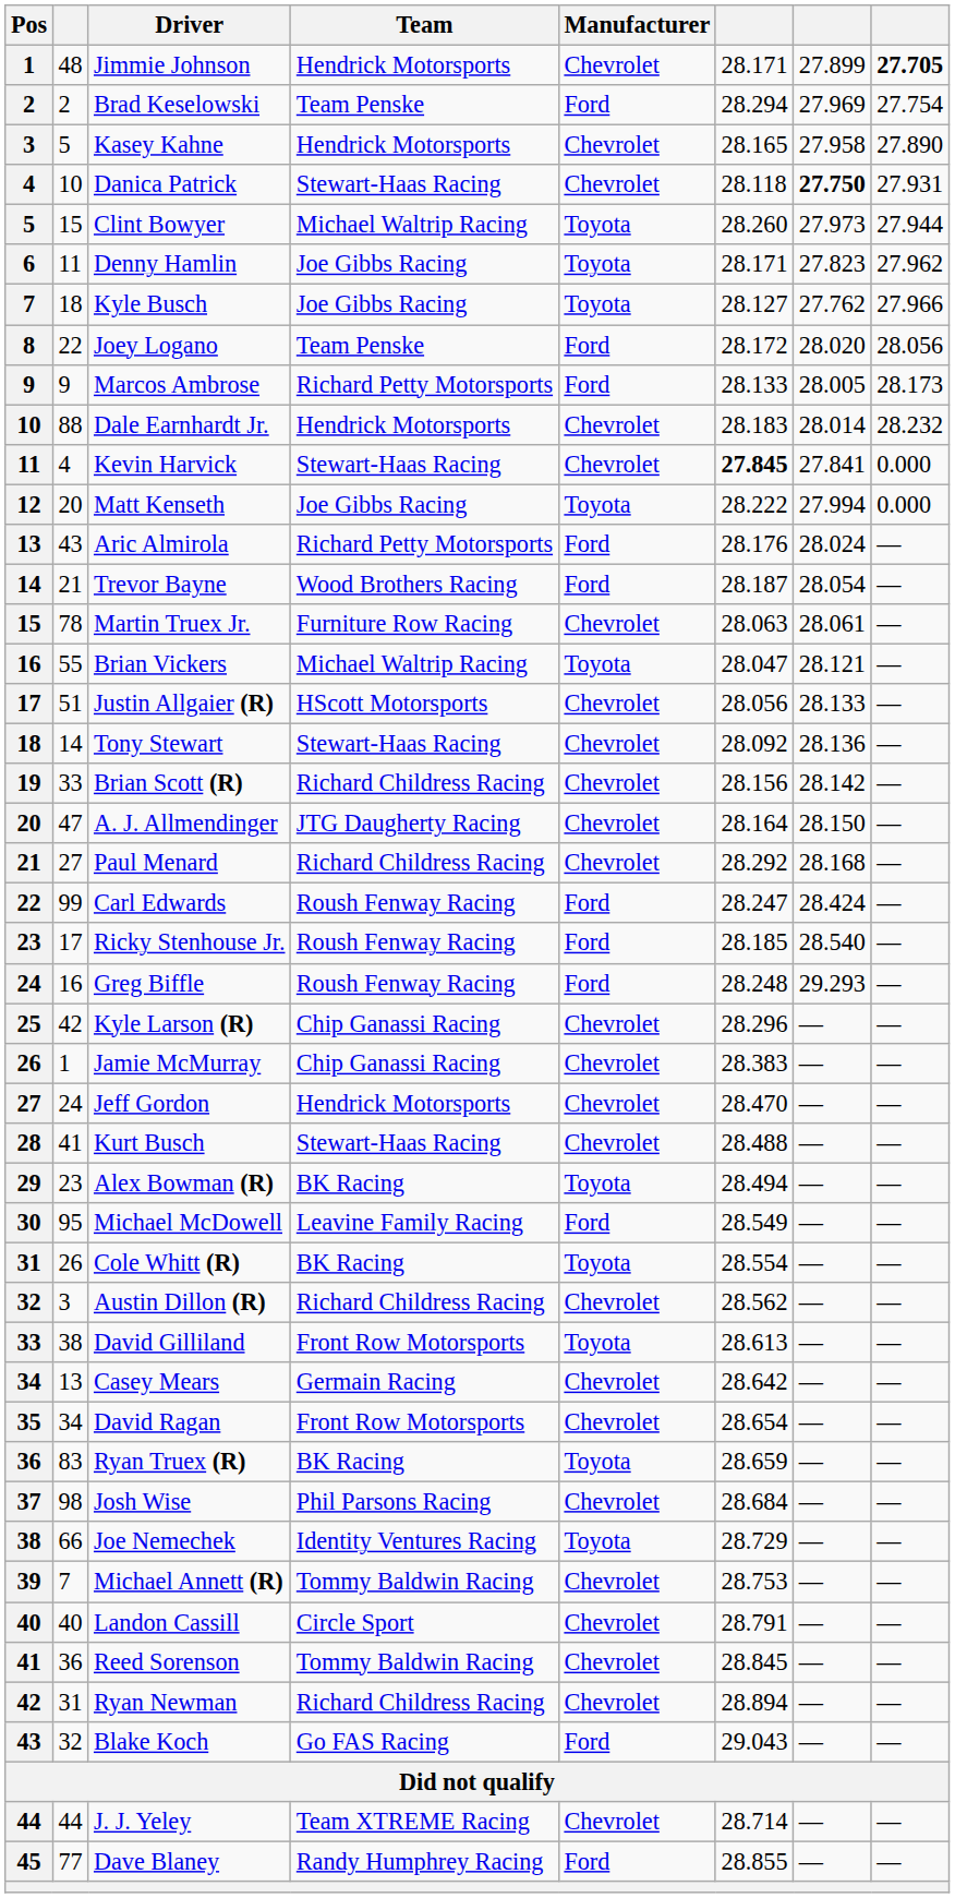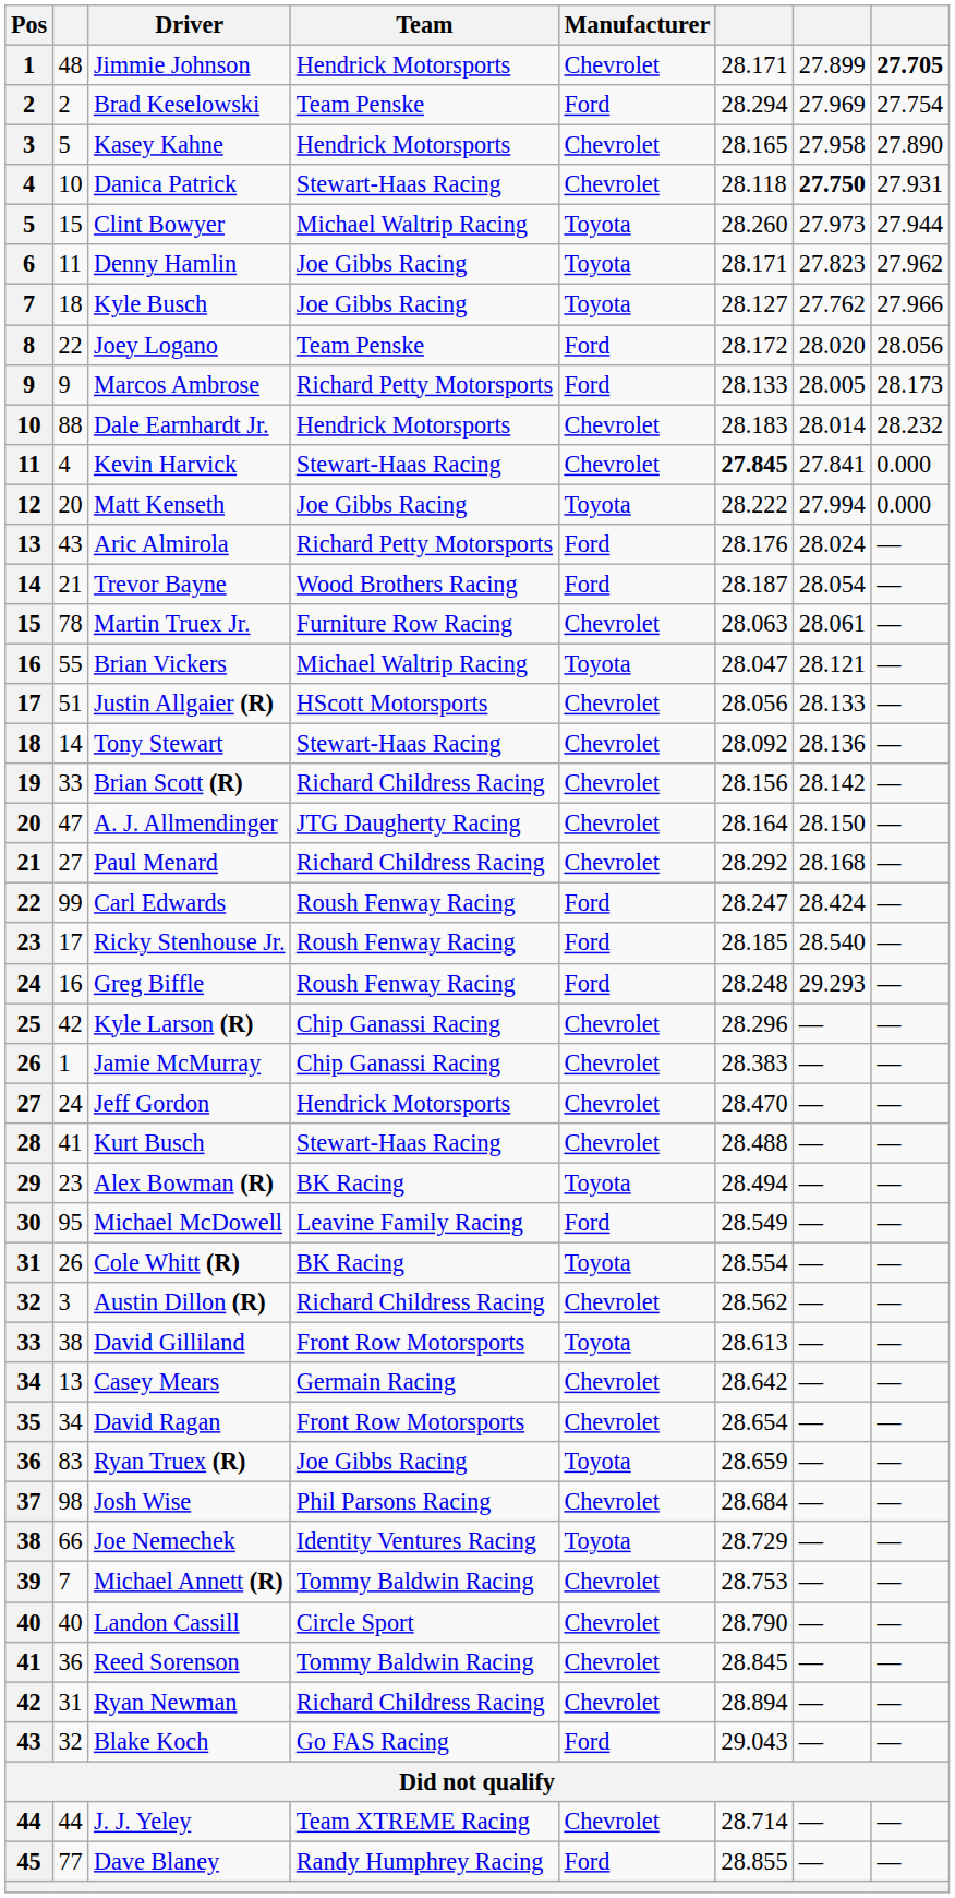 <table class="wikitable" style="font-size:95%">
 <tr>
 <th>Pos</th>
 <th></th>
 <th>Driver</th>
 <th>Team</th>
 <th>Manufacturer</th>
 <th></th>
 <th></th>
 <th></th>
 </tr>
 <tr>
 <th>1</th>
 <td>48</td>
 <td><a href='#'>Jimmie Johnson</a></td>
 <td><a href='#'>Hendrick Motorsports</a></td>
 <td><a href='#'>Chevrolet</a></td>
 <td>28.171</td>
 <td>27.899</td>
 <td><strong>27.705</strong></td>
 </tr>
 <tr>
 <th>2</th>
 <td>2</td>
 <td><a href='#'>Brad Keselowski</a></td>
 <td><a href='#'>Team Penske</a></td>
 <td><a href='#'>Ford</a></td>
 <td>28.294</td>
 <td>27.969</td>
 <td>27.754</td>
 </tr>
 <tr>
 <th>3</th>
 <td>5</td>
 <td><a href='#'>Kasey Kahne</a></td>
 <td><a href='#'>Hendrick Motorsports</a></td>
 <td><a href='#'>Chevrolet</a></td>
 <td>28.165</td>
 <td>27.958</td>
 <td>27.890</td>
 </tr>
 <tr>
 <th>4</th>
 <td>10</td>
 <td><a href='#'>Danica Patrick</a></td>
 <td><a href='#'>Stewart-Haas Racing</a></td>
 <td><a href='#'>Chevrolet</a></td>
 <td>28.118</td>
 <td><strong>27.750</strong></td>
 <td>27.931</td>
 </tr>
 <tr>
 <th>5</th>
 <td>15</td>
 <td><a href='#'>Clint Bowyer</a></td>
 <td><a href='#'>Michael Waltrip Racing</a></td>
 <td><a href='#'>Toyota</a></td>
 <td>28.260</td>
 <td>27.973</td>
 <td>27.944</td>
 </tr>
 <tr>
 <th>6</th>
 <td>11</td>
 <td><a href='#'>Denny Hamlin</a></td>
 <td><a href='#'>Joe Gibbs Racing</a></td>
 <td><a href='#'>Toyota</a></td>
 <td>28.171</td>
 <td>27.823</td>
 <td>27.962</td>
 </tr>
 <tr>
 <th>7</th>
 <td>18</td>
 <td><a href='#'>Kyle Busch</a></td>
 <td><a href='#'>Joe Gibbs Racing</a></td>
 <td><a href='#'>Toyota</a></td>
 <td>28.127</td>
 <td>27.762</td>
 <td>27.966</td>
 </tr>
 <tr>
 <th>8</th>
 <td>22</td>
 <td><a href='#'>Joey Logano</a></td>
 <td><a href='#'>Team Penske</a></td>
 <td><a href='#'>Ford</a></td>
 <td>28.172</td>
 <td>28.020</td>
 <td>28.056</td>
 </tr>
 <tr>
 <th>9</th>
 <td>9</td>
 <td><a href='#'>Marcos Ambrose</a></td>
 <td><a href='#'>Richard Petty Motorsports</a></td>
 <td><a href='#'>Ford</a></td>
 <td>28.133</td>
 <td>28.005</td>
 <td>28.173</td>
 </tr>
 <tr>
 <th>10</th>
 <td>88</td>
 <td><a href='#'>Dale Earnhardt Jr.</a></td>
 <td><a href='#'>Hendrick Motorsports</a></td>
 <td><a href='#'>Chevrolet</a></td>
 <td>28.183</td>
 <td>28.014</td>
 <td>28.232</td>
 </tr>
 <tr>
 <th>11</th>
 <td>4</td>
 <td><a href='#'>Kevin Harvick</a></td>
 <td><a href='#'>Stewart-Haas Racing</a></td>
 <td><a href='#'>Chevrolet</a></td>
 <td><strong>27.845</strong></td>
 <td>27.841</td>
 <td>0.000</td>
 </tr>
 <tr>
 <th>12</th>
 <td>20</td>
 <td><a href='#'>Matt Kenseth</a></td>
 <td><a href='#'>Joe Gibbs Racing</a></td>
 <td><a href='#'>Toyota</a></td>
 <td>28.222</td>
 <td>27.994</td>
 <td>0.000</td>
 </tr>
 <tr>
 <th>13</th>
 <td>43</td>
 <td><a href='#'>Aric Almirola</a></td>
 <td><a href='#'>Richard Petty Motorsports</a></td>
 <td><a href='#'>Ford</a></td>
 <td>28.176</td>
 <td>28.024</td>
 <td>—</td>
 </tr>
 <tr>
 <th>14</th>
 <td>21</td>
 <td><a href='#'>Trevor Bayne</a></td>
 <td><a href='#'>Wood Brothers Racing</a></td>
 <td><a href='#'>Ford</a></td>
 <td>28.187</td>
 <td>28.054</td>
 <td>—</td>
 </tr>
 <tr>
 <th>15</th>
 <td>78</td>
 <td><a href='#'>Martin Truex Jr.</a></td>
 <td><a href='#'>Furniture Row Racing</a></td>
 <td><a href='#'>Chevrolet</a></td>
 <td>28.063</td>
 <td>28.061</td>
 <td>—</td>
 </tr>
 <tr>
 <th>16</th>
 <td>55</td>
 <td><a href='#'>Brian Vickers</a></td>
 <td><a href='#'>Michael Waltrip Racing</a></td>
 <td><a href='#'>Toyota</a></td>
 <td>28.047</td>
 <td>28.121</td>
 <td>—</td>
 </tr>
 <tr>
 <th>17</th>
 <td>51</td>
 <td><a href='#'>Justin Allgaier</a> <strong>(R)</strong></td>
 <td><a href='#'>HScott Motorsports</a></td>
 <td><a href='#'>Chevrolet</a></td>
 <td>28.056</td>
 <td>28.133</td>
 <td>—</td>
 </tr>
 <tr>
 <th>18</th>
 <td>14</td>
 <td><a href='#'>Tony Stewart</a></td>
 <td><a href='#'>Stewart-Haas Racing</a></td>
 <td><a href='#'>Chevrolet</a></td>
 <td>28.092</td>
 <td>28.136</td>
 <td>—</td>
 </tr>
 <tr>
 <th>19</th>
 <td>33</td>
 <td><a href='#'>Brian Scott</a> <strong>(R)</strong></td>
 <td><a href='#'>Richard Childress Racing</a></td>
 <td><a href='#'>Chevrolet</a></td>
 <td>28.156</td>
 <td>28.142</td>
 <td>—</td>
 </tr>
 <tr>
 <th>20</th>
 <td>47</td>
 <td><a href='#'>A. J. Allmendinger</a></td>
 <td><a href='#'>JTG Daugherty Racing</a></td>
 <td><a href='#'>Chevrolet</a></td>
 <td>28.164</td>
 <td>28.150</td>
 <td>—</td>
 </tr>
 <tr>
 <th>21</th>
 <td>27</td>
 <td><a href='#'>Paul Menard</a></td>
 <td><a href='#'>Richard Childress Racing</a></td>
 <td><a href='#'>Chevrolet</a></td>
 <td>28.292</td>
 <td>28.168</td>
 <td>—</td>
 </tr>
 <tr>
 <th>22</th>
 <td>99</td>
 <td><a href='#'>Carl Edwards</a></td>
 <td><a href='#'>Roush Fenway Racing</a></td>
 <td><a href='#'>Ford</a></td>
 <td>28.247</td>
 <td>28.424</td>
 <td>—</td>
 </tr>
 <tr>
 <th>23</th>
 <td>17</td>
 <td><a href='#'>Ricky Stenhouse Jr.</a></td>
 <td><a href='#'>Roush Fenway Racing</a></td>
 <td><a href='#'>Ford</a></td>
 <td>28.185</td>
 <td>28.540</td>
 <td>—</td>
 </tr>
 <tr>
 <th>24</th>
 <td>16</td>
 <td><a href='#'>Greg Biffle</a></td>
 <td><a href='#'>Roush Fenway Racing</a></td>
 <td><a href='#'>Ford</a></td>
 <td>28.248</td>
 <td>29.293</td>
 <td>—</td>
 </tr>
 <tr>
 <th>25</th>
 <td>42</td>
 <td><a href='#'>Kyle Larson</a> <strong>(R)</strong></td>
 <td><a href='#'>Chip Ganassi Racing</a></td>
 <td><a href='#'>Chevrolet</a></td>
 <td>28.296</td>
 <td>—</td>
 <td>—</td>
 </tr>
 <tr>
 <th>26</th>
 <td>1</td>
 <td><a href='#'>Jamie McMurray</a></td>
 <td><a href='#'>Chip Ganassi Racing</a></td>
 <td><a href='#'>Chevrolet</a></td>
 <td>28.383</td>
 <td>—</td>
 <td>—</td>
 </tr>
 <tr>
 <th>27</th>
 <td>24</td>
 <td><a href='#'>Jeff Gordon</a></td>
 <td><a href='#'>Hendrick Motorsports</a></td>
 <td><a href='#'>Chevrolet</a></td>
 <td>28.470</td>
 <td>—</td>
 <td>—</td>
 </tr>
 <tr>
 <th>28</th>
 <td>41</td>
 <td><a href='#'>Kurt Busch</a></td>
 <td><a href='#'>Stewart-Haas Racing</a></td>
 <td><a href='#'>Chevrolet</a></td>
 <td>28.488</td>
 <td>—</td>
 <td>—</td>
 </tr>
 <tr>
 <th>29</th>
 <td>23</td>
 <td><a href='#'>Alex Bowman</a> <strong>(R)</strong></td>
 <td><a href='#'>BK Racing</a></td>
 <td><a href='#'>Toyota</a></td>
 <td>28.494</td>
 <td>—</td>
 <td>—</td>
 </tr>
 <tr>
 <th>30</th>
 <td>95</td>
 <td><a href='#'>Michael McDowell</a></td>
 <td><a href='#'>Leavine Family Racing</a></td>
 <td><a href='#'>Ford</a></td>
 <td>28.549</td>
 <td>—</td>
 <td>—</td>
 </tr>
 <tr>
 <th>31</th>
 <td>26</td>
 <td><a href='#'>Cole Whitt</a> <strong>(R)</strong></td>
 <td><a href='#'>BK Racing</a></td>
 <td><a href='#'>Toyota</a></td>
 <td>28.554</td>
 <td>—</td>
 <td>—</td>
 </tr>
 <tr>
 <th>32</th>
 <td>3</td>
 <td><a href='#'>Austin Dillon</a> <strong>(R)</strong></td>
 <td><a href='#'>Richard Childress Racing</a></td>
 <td><a href='#'>Chevrolet</a></td>
 <td>28.562</td>
 <td>—</td>
 <td>—</td>
 </tr>
 <tr>
 <th>33</th>
 <td>38</td>
 <td><a href='#'>David Gilliland</a></td>
 <td><a href='#'>Front Row Motorsports</a></td>
 <td><a href='#'>Toyota</a></td>
 <td>28.613</td>
 <td>—</td>
 <td>—</td>
 </tr>
 <tr>
 <th>34</th>
 <td>13</td>
 <td><a href='#'>Casey Mears</a></td>
 <td><a href='#'>Germain Racing</a></td>
 <td><a href='#'>Chevrolet</a></td>
 <td>28.642</td>
 <td>—</td>
 <td>—</td>
 </tr>
 <tr>
 <th>35</th>
 <td>34</td>
 <td><a href='#'>David Ragan</a></td>
 <td><a href='#'>Front Row Motorsports</a></td>
 <td><a href='#'>Chevrolet</a></td>
 <td>28.654</td>
 <td>—</td>
 <td>—</td>
 </tr>
 <tr>
 <th>36</th>
 <td>83</td>
 <td><a href='#'>Ryan Truex</a> <strong>(R)</strong></td>
-<td><a href='#'>BK Racing</a></td>
+<td><a href='#'>Joe Gibbs Racing</a></td>
 <td><a href='#'>Toyota</a></td>
 <td>28.659</td>
 <td>—</td>
 <td>—</td>
 </tr>
 <tr>
 <th>37</th>
 <td>98</td>
 <td><a href='#'>Josh Wise</a></td>
 <td><a href='#'>Phil Parsons Racing</a></td>
 <td><a href='#'>Chevrolet</a></td>
 <td>28.684</td>
 <td>—</td>
 <td>—</td>
 </tr>
 <tr>
 <th>38</th>
 <td>66</td>
 <td><a href='#'>Joe Nemechek</a></td>
 <td><a href='#'>Identity Ventures Racing</a></td>
 <td><a href='#'>Toyota</a></td>
 <td>28.729</td>
 <td>—</td>
 <td>—</td>
 </tr>
 <tr>
 <th>39</th>
 <td>7</td>
 <td><a href='#'>Michael Annett</a> <strong>(R)</strong></td>
 <td><a href='#'>Tommy Baldwin Racing</a></td>
 <td><a href='#'>Chevrolet</a></td>
 <td>28.753</td>
 <td>—</td>
 <td>—</td>
 </tr>
 <tr>
 <th>40</th>
 <td>40</td>
 <td><a href='#'>Landon Cassill</a></td>
 <td><a href='#'>Circle Sport</a></td>
 <td><a href='#'>Chevrolet</a></td>
-<td>28.791</td>
+<td>28.790</td>
 <td>—</td>
 <td>—</td>
 </tr>
 <tr>
 <th>41</th>
 <td>36</td>
 <td><a href='#'>Reed Sorenson</a></td>
 <td><a href='#'>Tommy Baldwin Racing</a></td>
 <td><a href='#'>Chevrolet</a></td>
 <td>28.845</td>
 <td>—</td>
 <td>—</td>
 </tr>
 <tr>
 <th>42</th>
 <td>31</td>
 <td><a href='#'>Ryan Newman</a></td>
 <td><a href='#'>Richard Childress Racing</a></td>
 <td><a href='#'>Chevrolet</a></td>
 <td>28.894</td>
 <td>—</td>
 <td>—</td>
 </tr>
 <tr>
 <th>43</th>
 <td>32</td>
 <td><a href='#'>Blake Koch</a></td>
 <td><a href='#'>Go FAS Racing</a></td>
 <td><a href='#'>Ford</a></td>
 <td>29.043</td>
 <td>—</td>
 <td>—</td>
 </tr>
 <tr>
 <th colspan="8">Did not qualify</th>
 </tr>
 <tr>
 <th>44</th>
 <td>44</td>
 <td><a href='#'>J. J. Yeley</a></td>
 <td><a href='#'>Team XTREME Racing</a></td>
 <td><a href='#'>Chevrolet</a></td>
 <td>28.714</td>
 <td>—</td>
 <td>—</td>
 </tr>
 <tr>
 <th>45</th>
 <td>77</td>
 <td><a href='#'>Dave Blaney</a></td>
 <td><a href='#'>Randy Humphrey Racing</a></td>
 <td><a href='#'>Ford</a></td>
 <td>28.855</td>
 <td>—</td>
 <td>—</td>
 </tr>
 <tr>
 <th colspan="8"></th>
 </tr>
 </table>
